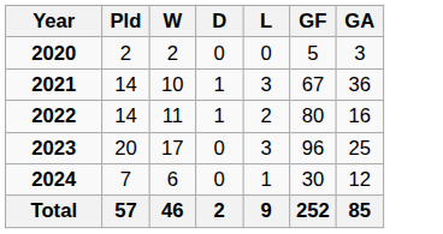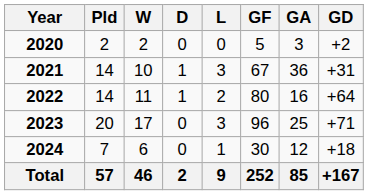 <table class="wikitable" style="text-align: center;">
 <tr>
 <th width=70>Year</th>
 <th width=30>Pld</th>
 <th width=30>W</th>
 <th width=30>D</th>
 <th width=30>L</th>
 <th width=30>GF</th>
 <th width=30>GA</th>
+<th width=30>GD</th>
 </tr>
 <tr>
 <td><strong>2020</strong></td>
 <td>2</td>
 <td>2</td>
 <td>0</td>
 <td>0</td>
 <td>5</td>
 <td>3</td>
+<td>+2</td>
 </tr>
 <tr>
 <td><strong>2021</strong></td>
 <td>14</td>
 <td>10</td>
 <td>1</td>
 <td>3</td>
 <td>67</td>
 <td>36</td>
+<td>+31</td>
 </tr>
 <tr>
 <td><strong>2022</strong></td>
 <td>14</td>
 <td>11</td>
 <td>1</td>
 <td>2</td>
 <td>80</td>
 <td>16</td>
+<td>+64</td>
 </tr>
 <tr>
 <td><strong>2023</strong></td>
 <td>20</td>
 <td>17</td>
 <td>0</td>
 <td>3</td>
 <td>96</td>
 <td>25</td>
+<td>+71</td>
 </tr>
 <tr>
 <td><strong>2024</strong></td>
 <td>7</td>
 <td>6</td>
 <td>0</td>
 <td>1</td>
 <td>30</td>
 <td>12</td>
+<td>+18</td>
 </tr>
 <tr>
 <th>Total</th>
 <th>57</th>
 <th>46</th>
 <th>2</th>
 <th>9</th>
 <th>252</th>
 <th>85</th>
+<th>+167</th>
 </tr>
 </table>
